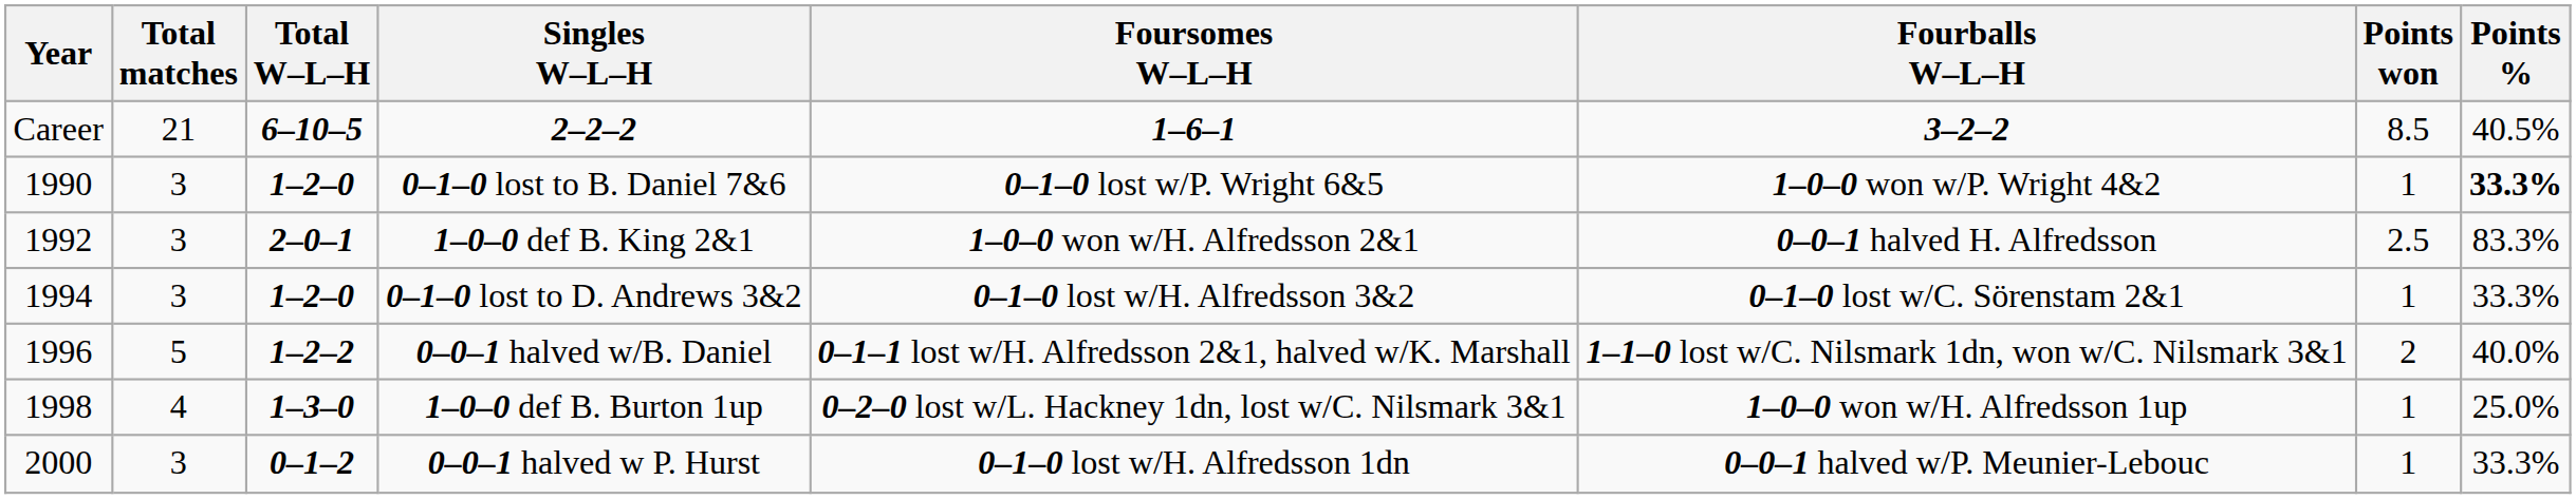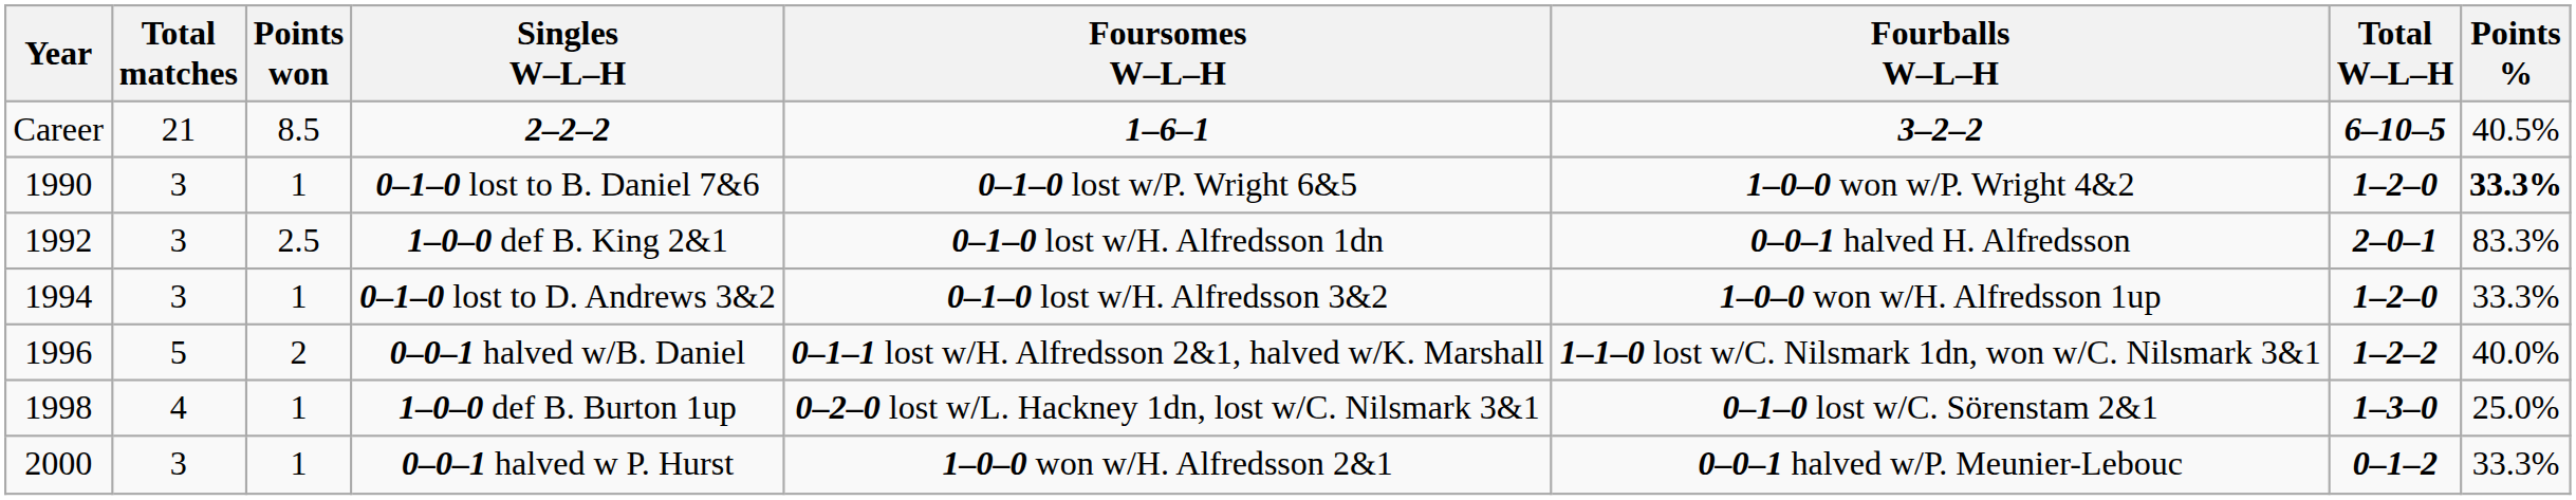 <table class="wikitable" style="text-align:center; font-size: 95%;">
 <tr>
 <th>Year</th>
 <th>Total<br>matches</th>
-<th>Total<br>W–L–H</th>
+<th>Points<br>won</th>
 <th>Singles<br>W–L–H</th>
 <th>Foursomes<br>W–L–H</th>
 <th>Fourballs<br>W–L–H</th>
-<th>Points<br>won</th>
+<th>Total<br>W–L–H</th>
 <th>Points<br>%</th>
 </tr>
 <tr>
 <td>Career</td>
 <td>21</td>
-<td><strong><em>6–10–5</em></strong></td>
+<td>8.5</td>
 <td><strong><em>2–2–2</em></strong></td>
 <td><strong><em>1–6–1</em></strong></td>
 <td><strong><em>3–2–2</em></strong></td>
-<td>8.5</td>
+<td><strong><em>6–10–5</em></strong></td>
 <td>40.5%</td>
 </tr>
 <tr>
 <td>1990</td>
 <td>3</td>
-<td><strong><em>1–2–0</em></strong></td>
+<td>1</td>
 <td><strong><em>0–1–0</em></strong> lost to B. Daniel 7&6</td>
 <td><strong><em>0–1–0</em></strong> lost w/P. Wright 6&5</td>
 <td><strong><em>1–0–0</em></strong> won w/P. Wright 4&2</td>
-<td>1</td>
+<td><strong><em>1–2–0</em></strong></td>
 <td><strong>33.3%</strong></td>
 </tr>
 <tr>
 <td>1992</td>
 <td>3</td>
+<td>2.5</td>
+<td><strong><em>1–0–0</em></strong> def B. King 2&1</td>
+<td><strong><em>0–1–0</em></strong> lost w/H. Alfredsson 1dn</td>
+<td><strong><em>0–0–1</em></strong> halved H. Alfredsson</td>
 <td><strong><em>2–0–1</em></strong></td>
-<td><strong><em>1–0–0</em></strong> def B. King 2&1</td>
-<td><strong><em>1–0–0</em></strong> won w/H. Alfredsson 2&1</td>
-<td><strong><em>0–0–1</em></strong> halved H. Alfredsson</td>
-<td>2.5</td>
 <td>83.3%</td>
 </tr>
 <tr>
 <td>1994</td>
 <td>3</td>
-<td><strong><em>1–2–0</em></strong></td>
+<td>1</td>
 <td><strong><em>0–1–0</em></strong> lost to D. Andrews 3&2</td>
 <td><strong><em>0–1–0</em></strong> lost w/H. Alfredsson 3&2</td>
-<td><strong><em>0–1–0</em></strong> lost w/C. Sörenstam 2&1</td>
-<td>1</td>
+<td><strong><em>1–0–0</em></strong> won w/H. Alfredsson 1up</td>
+<td><strong><em>1–2–0</em></strong></td>
 <td>33.3%</td>
 </tr>
 <tr>
 <td>1996</td>
 <td>5</td>
-<td><strong><em>1–2–2</em></strong></td>
+<td>2</td>
 <td><strong><em>0–0–1</em></strong> halved w/B. Daniel</td>
 <td><strong><em>0–1–1</em></strong> lost w/H. Alfredsson 2&1, halved w/K. Marshall</td>
 <td><strong><em>1–1–0</em></strong> lost w/C. Nilsmark 1dn, won w/C. Nilsmark 3&1</td>
-<td>2</td>
+<td><strong><em>1–2–2</em></strong></td>
 <td>40.0%</td>
 </tr>
 <tr>
 <td>1998</td>
 <td>4</td>
-<td><strong><em>1–3–0</em></strong></td>
+<td>1</td>
 <td><strong><em>1–0–0</em></strong> def B. Burton 1up</td>
 <td><strong><em>0–2–0</em></strong> lost w/L. Hackney 1dn, lost w/C. Nilsmark 3&1</td>
-<td><strong><em>1–0–0</em></strong> won w/H. Alfredsson 1up</td>
-<td>1</td>
+<td><strong><em>0–1–0</em></strong> lost w/C. Sörenstam 2&1</td>
+<td><strong><em>1–3–0</em></strong></td>
 <td>25.0%</td>
 </tr>
 <tr>
 <td>2000</td>
 <td>3</td>
+<td>1</td>
+<td><strong><em>0–0–1</em></strong> halved w P. Hurst</td>
+<td><strong><em>1–0–0</em></strong> won w/H. Alfredsson 2&1</td>
+<td><strong><em>0–0–1</em></strong> halved w/P. Meunier-Lebouc</td>
 <td><strong><em>0–1–2</em></strong></td>
-<td><strong><em>0–0–1</em></strong> halved w P. Hurst</td>
-<td><strong><em>0–1–0</em></strong> lost w/H. Alfredsson 1dn</td>
-<td><strong><em>0–0–1</em></strong> halved w/P. Meunier-Lebouc</td>
-<td>1</td>
 <td>33.3%</td>
 </tr>
 </table>
